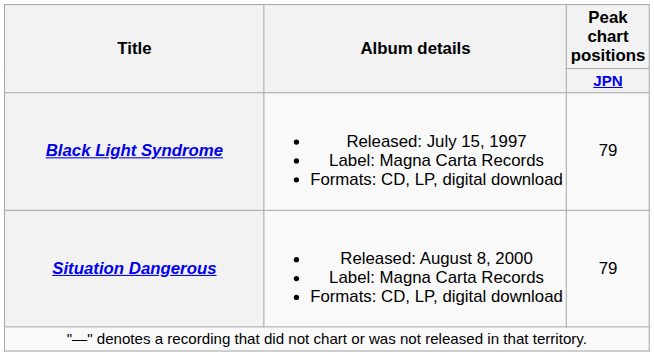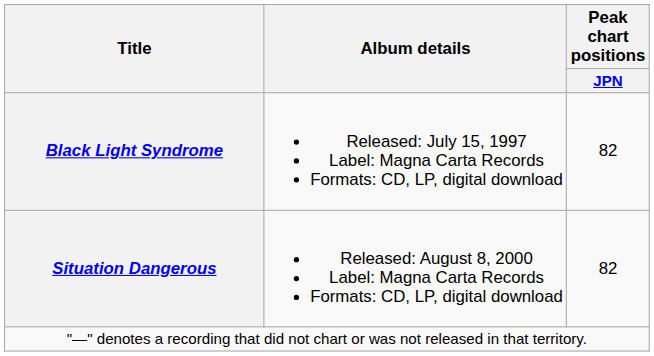 <table class="wikitable plainrowheaders" style="text-align:center;">
 <tr>
 <th scope="col" rowspan="2" style="width:15em;">Title</th>
 <th scope="col" rowspan="2">Album details</th>
 <th scope="col" colspan="1">Peak chart positions</th>
 </tr>
 <tr>
 <th scope="col" style="width:3em;font-size:90%;"><a href='#'>JPN</a><br></th>
 </tr>
 <tr>
 <th scope="row"><em><a href='#'>Black Light Syndrome</a></em></th>
 <td><br><ul><li>Released: July 15, 1997</li><li>Label: Magna Carta Records</li><li>Formats: CD, LP, digital download</li></ul></td>
-<td>79</td>
+<td>82</td>
 </tr>
 <tr>
 <th scope="row"><em><a href='#'>Situation Dangerous</a></em></th>
 <td><br><ul><li>Released: August 8, 2000</li><li>Label: Magna Carta Records</li><li>Formats: CD, LP, digital download</li></ul></td>
-<td>79</td>
+<td>82</td>
 </tr>
 <tr>
 <td colspan="10" style="font-size:90%">"—" denotes a recording that did not chart or was not released in that territory.</td>
 </tr>
 </table>
